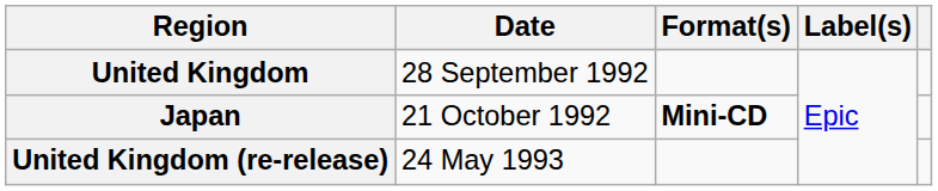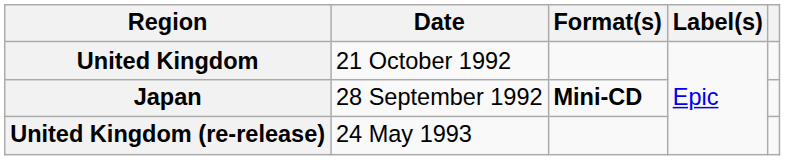 <table class="wikitable plainrowheaders">
 <tr>
 <th scope="col">Region</th>
 <th scope="col">Date</th>
 <th scope="col">Format(s)</th>
 <th scope="col">Label(s)</th>
 <th scope="col"></th>
 </tr>
 <tr>
 <th scope="row">United Kingdom</th>
-<td>28 September 1992</td>
+<td>21 October 1992</td>
 <td></td>
 <td rowspan="3"><a href='#'>Epic</a></td>
 <td></td>
 </tr>
 <tr>
 <th scope="row">Japan</th>
-<td>21 October 1992</td>
+<td>28 September 1992</td>
 <td><strong>Mini-CD</strong></td>
 <td></td>
 </tr>
 <tr>
 <th scope="row">United Kingdom (re-release)</th>
 <td>24 May 1993</td>
 <td></td>
 <td></td>
 </tr>
 </table>
